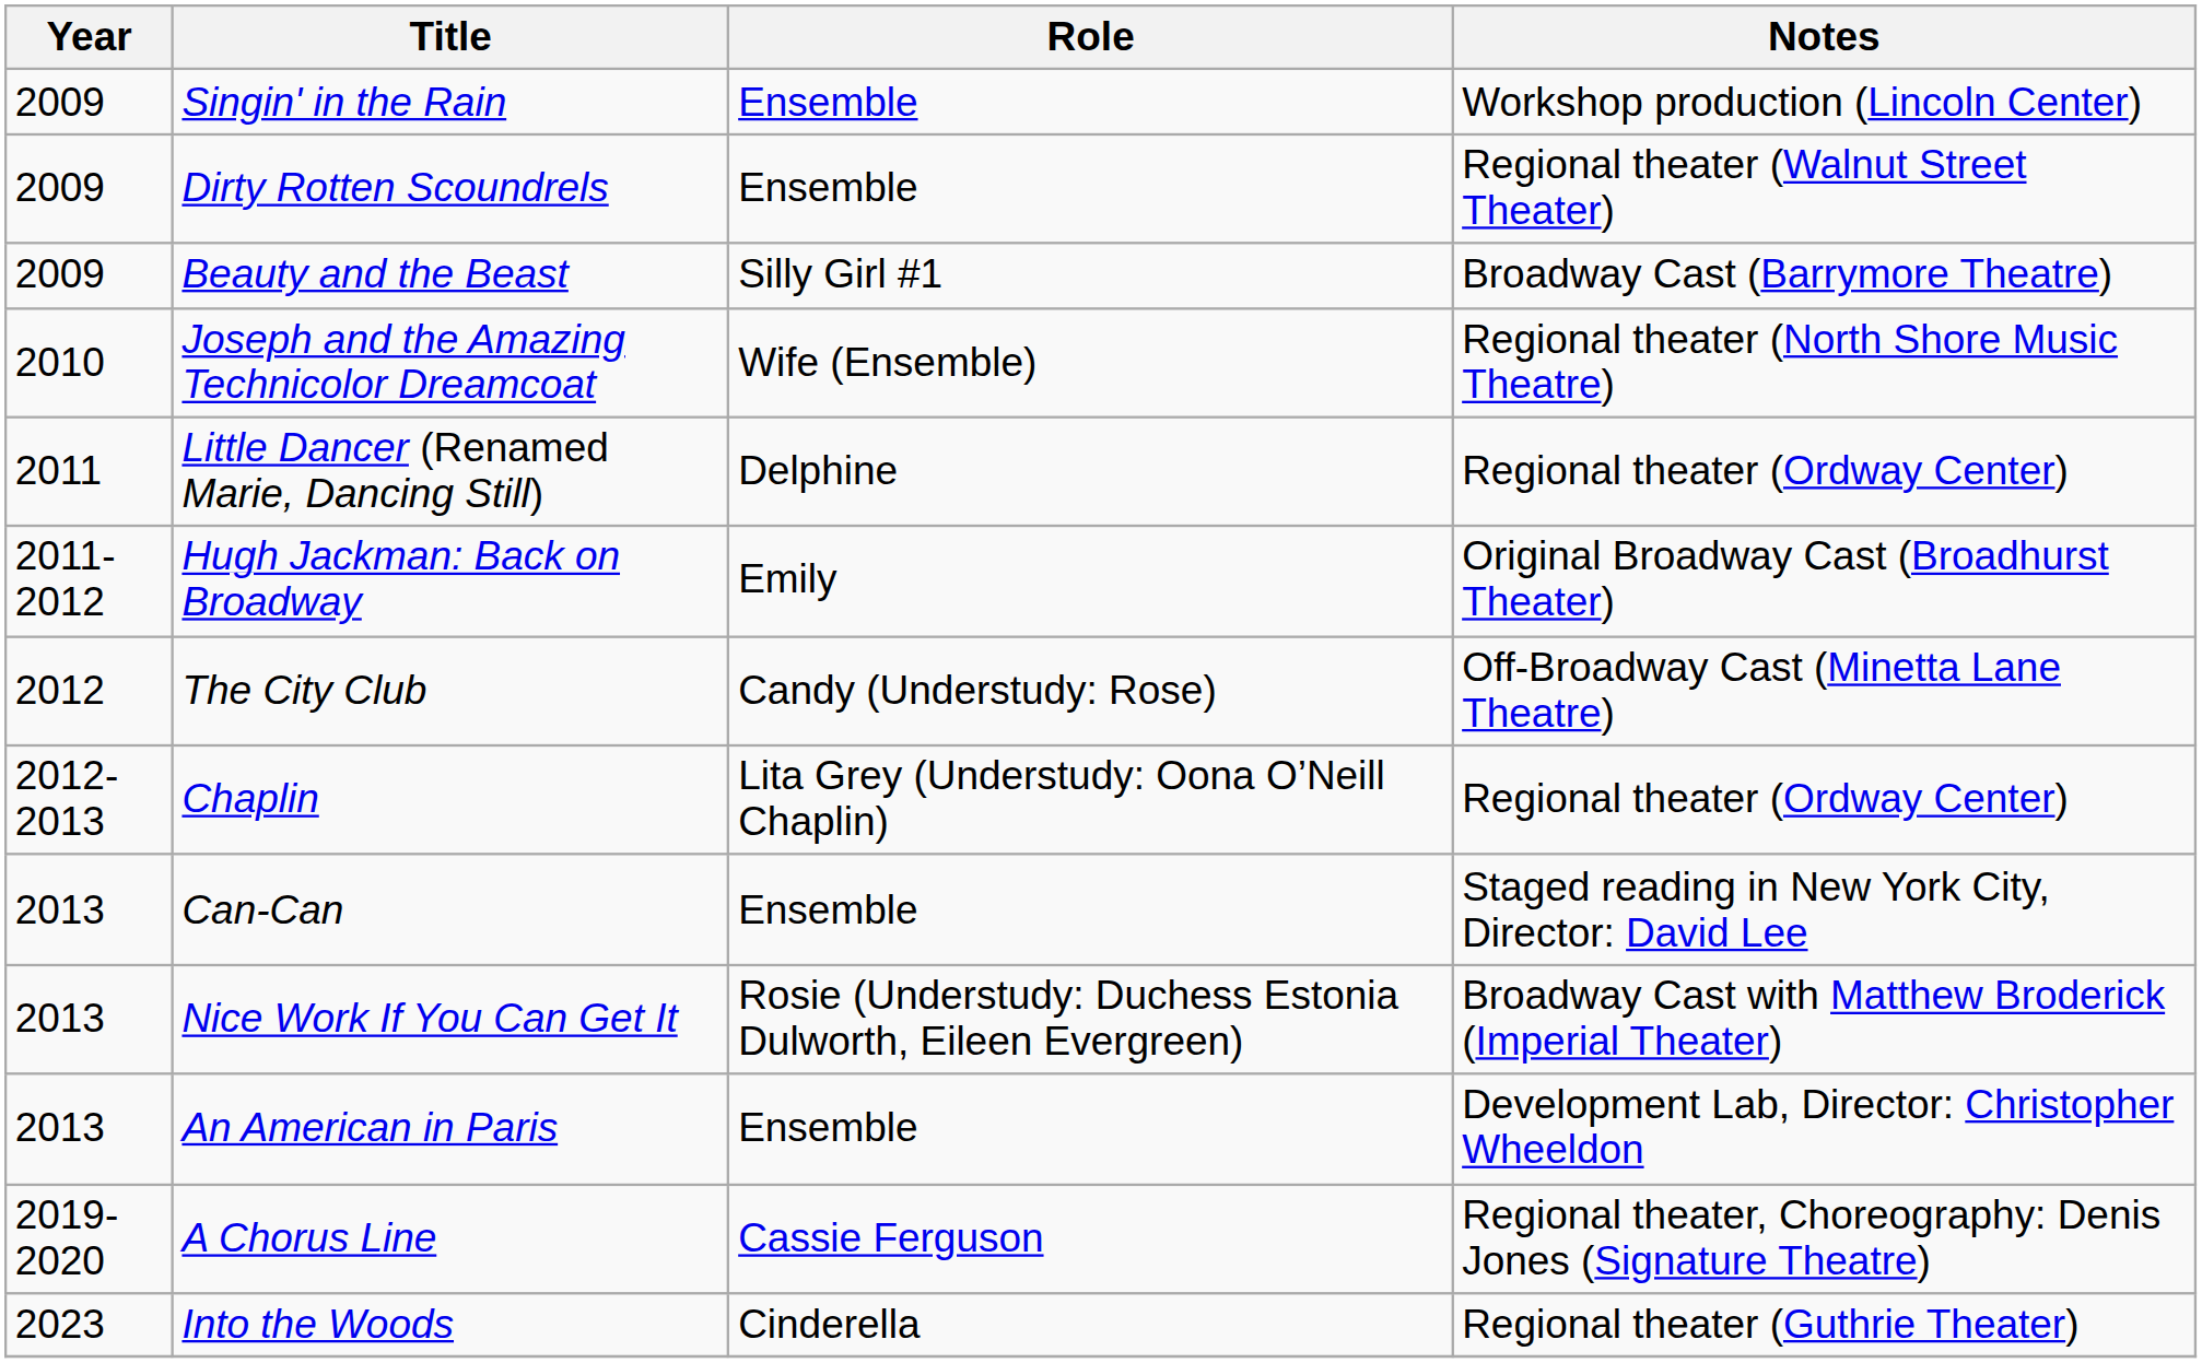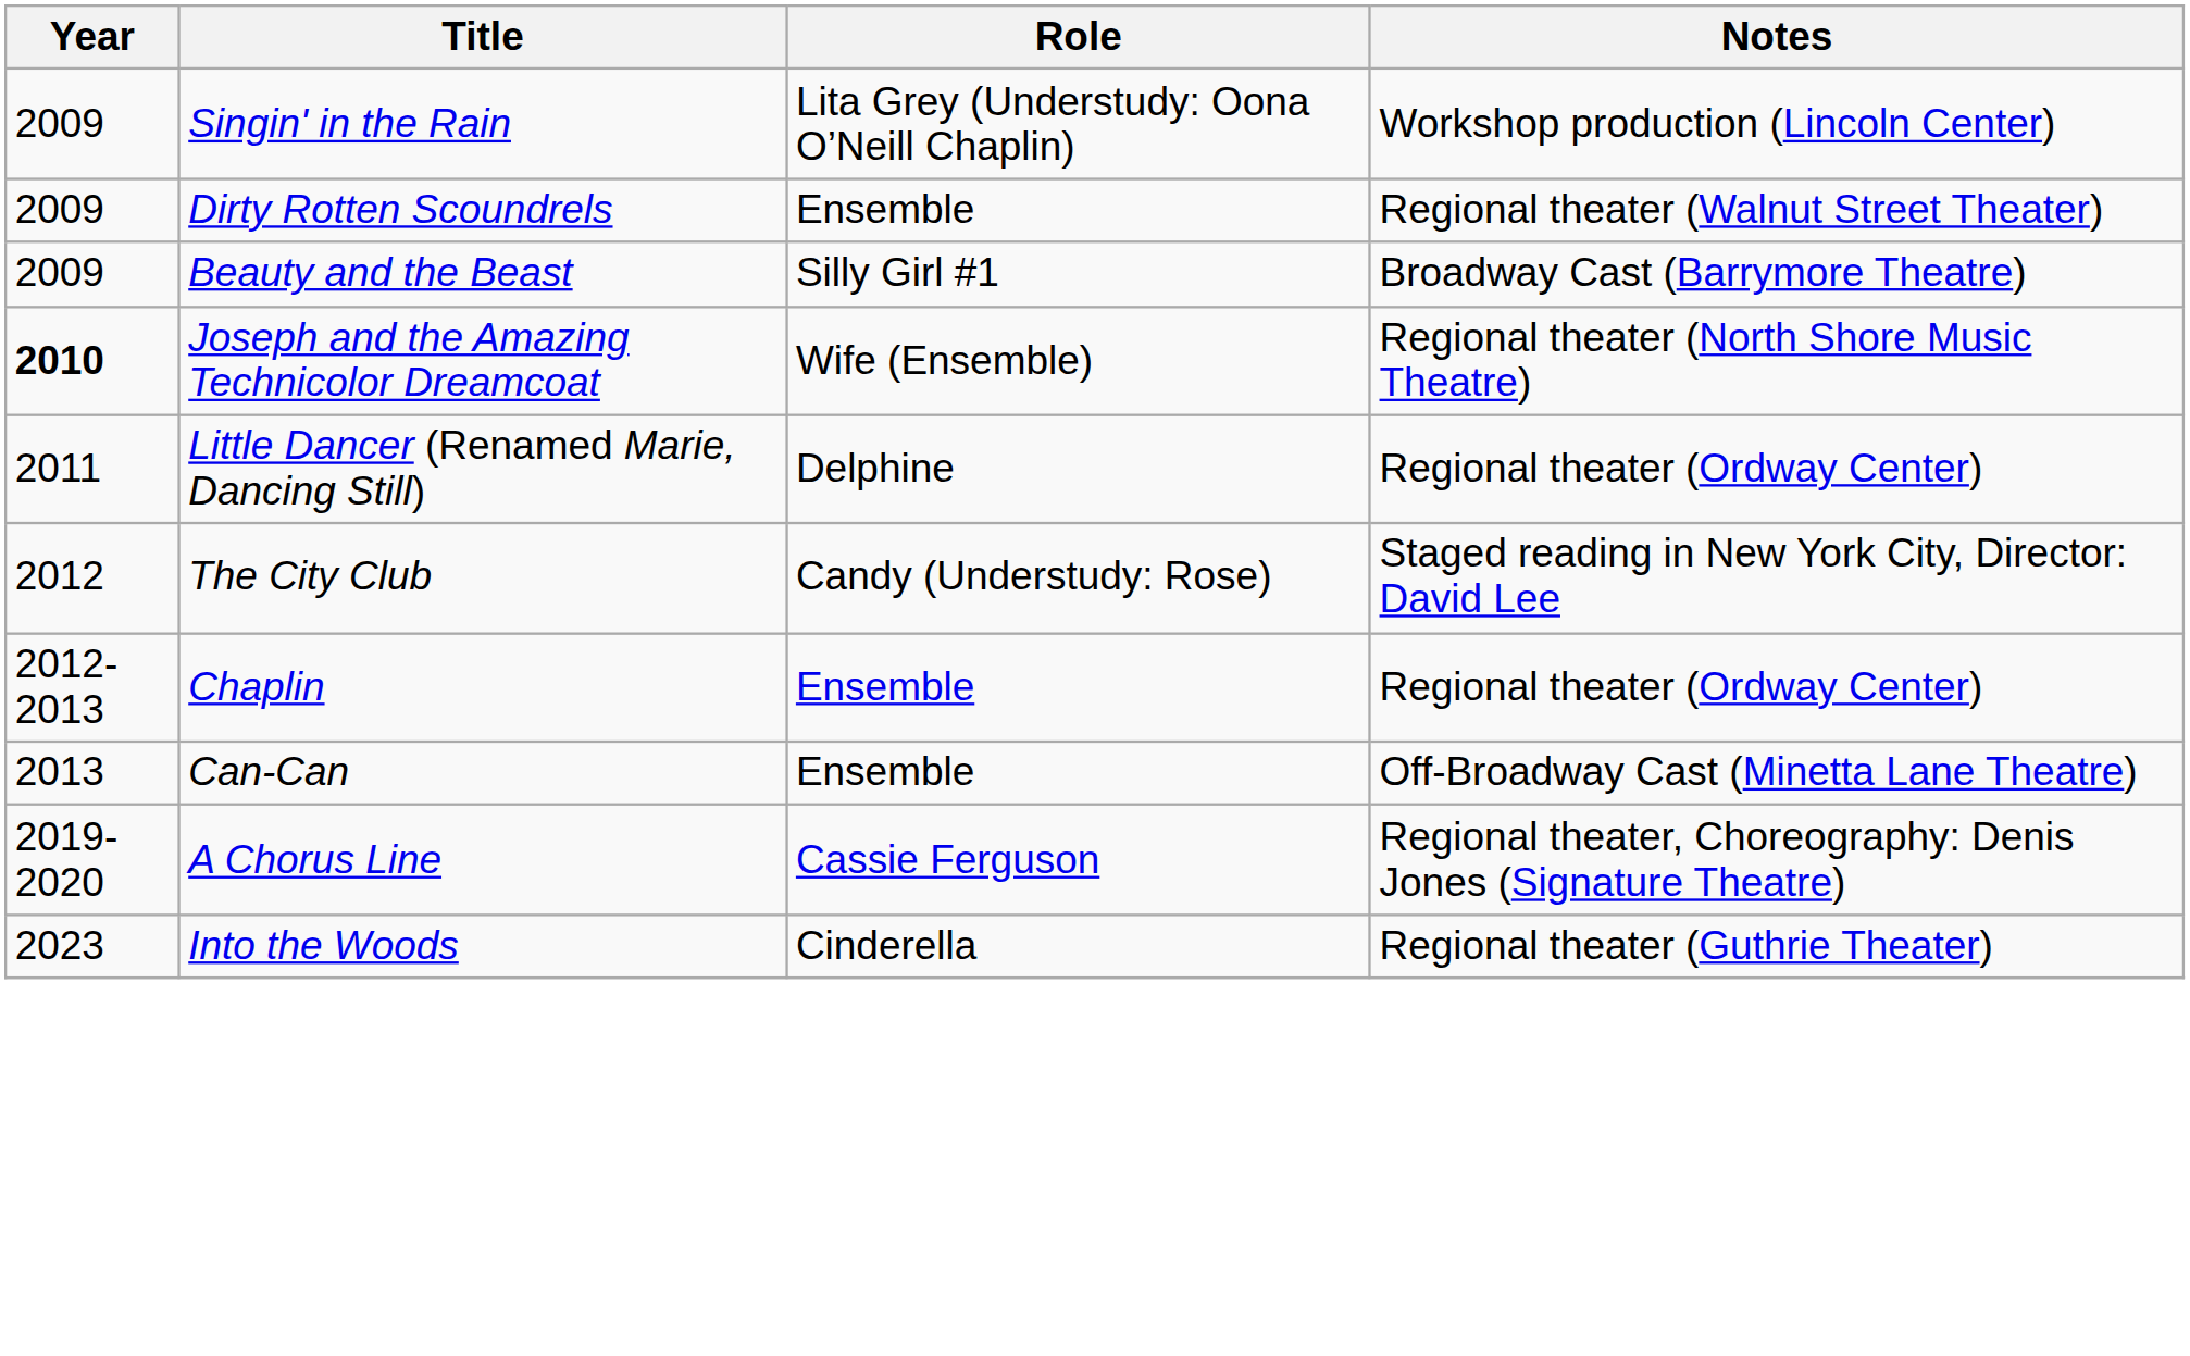 <table class="wikitable sortable">
 <tr>
 <th>Year</th>
 <th>Title</th>
 <th>Role</th>
 <th class="unsortable">Notes</th>
 </tr>
 <tr>
 <td>2009</td>
 <td><em><a href='#'>Singin' in the Rain</a></em></td>
-<td><a href='#'>Ensemble</a></td>
+<td>Lita Grey (Understudy: Oona O’Neill Chaplin)</td>
 <td>Workshop production (<a href='#'>Lincoln Center</a>)</td>
 </tr>
 <tr>
 <td>2009</td>
 <td><em><a href='#'>Dirty Rotten Scoundrels</a></em></td>
 <td>Ensemble</td>
 <td>Regional theater (<a href='#'>Walnut Street Theater</a>)</td>
 </tr>
 <tr>
 <td>2009</td>
 <td><em><a href='#'>Beauty and the Beast</a></em></td>
 <td>Silly Girl #1</td>
 <td>Broadway Cast (<a href='#'>Barrymore Theatre</a>)</td>
 </tr>
 <tr>
-<td>2010</td>
+<td><strong>2010</strong></td>
 <td><em><a href='#'>Joseph and the Amazing Technicolor Dreamcoat</a></em></td>
 <td>Wife (Ensemble)</td>
 <td>Regional theater (<a href='#'>North Shore Music Theatre</a>)</td>
 </tr>
 <tr>
 <td>2011</td>
 <td><em><a href='#'>Little Dancer</a></em> (Renamed <em>Marie, Dancing Still</em>)</td>
 <td>Delphine</td>
 <td>Regional theater (<a href='#'>Ordway Center</a>)</td>
 </tr>
 <tr>
-<td>2011-2012</td>
-<td><em><a href='#'>Hugh Jackman: Back on Broadway</a></em></td>
-<td>Emily</td>
-<td>Original Broadway Cast (<a href='#'>Broadhurst Theater</a>)</td>
-</tr>
-<tr>
 <td>2012</td>
 <td><em>The City Club</em></td>
 <td>Candy (Understudy: Rose)</td>
-<td>Off-Broadway Cast (<a href='#'>Minetta Lane Theatre</a>)</td>
+<td>Staged reading in New York City, Director: <a href='#'>David Lee</a></td>
 </tr>
 <tr>
 <td>2012-2013</td>
 <td><em><a href='#'>Chaplin</a></em></td>
-<td>Lita Grey (Understudy: Oona O’Neill Chaplin)</td>
+<td><a href='#'>Ensemble</a></td>
 <td>Regional theater (<a href='#'>Ordway Center</a>)</td>
 </tr>
 <tr>
 <td>2013</td>
 <td><em>Can-Can</em></td>
 <td>Ensemble</td>
-<td>Staged reading in New York City, Director: <a href='#'>David Lee</a></td>
-</tr>
-<tr>
-<td>2013</td>
-<td><em><a href='#'>Nice Work If You Can Get It</a></em></td>
-<td>Rosie (Understudy: Duchess Estonia Dulworth, Eileen Evergreen)</td>
-<td>Broadway Cast with <a href='#'>Matthew Broderick</a> (<a href='#'>Imperial Theater</a>)</td>
-</tr>
-<tr>
-<td>2013</td>
-<td><em><a href='#'>An American in Paris</a></em></td>
-<td>Ensemble</td>
-<td>Development Lab, Director: <a href='#'>Christopher Wheeldon</a></td>
+<td>Off-Broadway Cast (<a href='#'>Minetta Lane Theatre</a>)</td>
 </tr>
 <tr>
 <td>2019-2020</td>
 <td><em><a href='#'>A Chorus Line</a></em></td>
 <td><a href='#'>Cassie Ferguson</a></td>
 <td>Regional theater, Choreography: Denis Jones (<a href='#'>Signature Theatre</a>)</td>
 </tr>
 <tr>
 <td>2023</td>
 <td><em><a href='#'>Into the Woods</a></em></td>
 <td>Cinderella</td>
 <td>Regional theater (<a href='#'>Guthrie Theater</a>)</td>
 </tr>
 <tr>
 </tr>
 </table>
